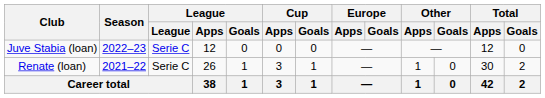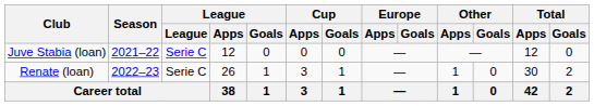 <table class="wikitable" style="text-align: center;">
 <tr>
 <th rowspan="2">Club</th>
 <th rowspan="2">Season</th>
 <th colspan="3">League</th>
 <th colspan="2">Cup</th>
 <th colspan="2">Europe</th>
 <th colspan="2">Other</th>
 <th colspan="2">Total</th>
 </tr>
 <tr>
 <th>League</th>
 <th>Apps</th>
 <th>Goals</th>
 <th>Apps</th>
 <th>Goals</th>
 <th>Apps</th>
 <th>Goals</th>
 <th>Apps</th>
 <th>Goals</th>
 <th>Apps</th>
 <th>Goals</th>
 </tr>
 <tr>
 <td><a href='#'>Juve Stabia</a> (loan)</td>
-<td><a href='#'>2022–23</a></td>
+<td><a href='#'>2021–22</a></td>
 <td><a href='#'>Serie C</a></td>
 <td>12</td>
 <td>0</td>
 <td>0</td>
 <td>0</td>
 <td colspan="2">—</td>
 <td colspan="2">—</td>
 <td>12</td>
 <td>0</td>
 </tr>
 <tr>
 <td><a href='#'>Renate</a> (loan)</td>
-<td><a href='#'>2021–22</a></td>
+<td><a href='#'>2022–23</a></td>
 <td>Serie C</td>
 <td>26</td>
 <td>1</td>
 <td>3</td>
 <td>1</td>
 <td colspan="2">—</td>
 <td>1</td>
 <td>0</td>
 <td>30</td>
 <td>2</td>
 </tr>
 <tr>
 <th colspan="3">Career total</th>
 <th>38</th>
 <th>1</th>
 <th>3</th>
 <th>1</th>
 <th colspan="2">—</th>
 <th>1</th>
 <th>0</th>
 <th>42</th>
 <th>2</th>
 </tr>
 </table>
